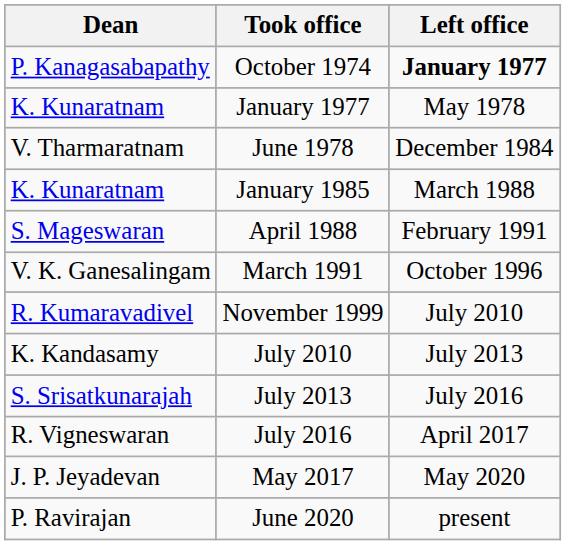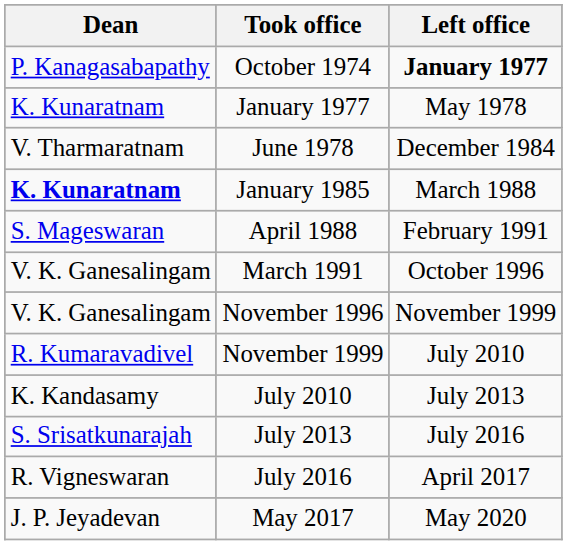 <table class="wikitable floatright" border="1" style="text-align:center; font-size:90%">
 <tr>
 <th>Dean</th>
 <th>Took office</th>
 <th>Left office</th>
 </tr>
 <tr>
 <td align=left><a href='#'>P. Kanagasabapathy</a></td>
 <td>October 1974</td>
 <td><strong>January 1977</strong></td>
 </tr>
 <tr>
 <td align=left><a href='#'>K. Kunaratnam</a></td>
 <td>January 1977</td>
 <td>May 1978</td>
 </tr>
 <tr>
 <td align=left>V. Tharmaratnam</td>
 <td>June 1978</td>
 <td>December 1984</td>
 </tr>
 <tr>
-<td align=left><a href='#'>K. Kunaratnam</a></td>
+<td align=left><strong><a href='#'>K. Kunaratnam</a></strong></td>
 <td>January 1985</td>
 <td>March 1988</td>
 </tr>
 <tr>
 <td align=left><a href='#'>S. Mageswaran</a></td>
 <td>April 1988</td>
 <td>February 1991</td>
 </tr>
 <tr>
 <td align=left>V. K. Ganesalingam</td>
 <td>March 1991</td>
 <td>October 1996</td>
+</tr>
+<tr>
+<td align=left>V. K. Ganesalingam</td>
+<td>November 1996</td>
+<td>November 1999</td>
 </tr>
 <tr>
 <td align=left><a href='#'>R. Kumaravadivel</a></td>
 <td>November 1999</td>
 <td>July 2010</td>
 </tr>
 <tr>
 <td align=left>K. Kandasamy</td>
 <td>July 2010</td>
 <td>July 2013</td>
 </tr>
 <tr>
 <td align=left><a href='#'>S. Srisatkunarajah</a></td>
 <td>July 2013</td>
 <td>July 2016</td>
 </tr>
 <tr>
 <td align=left>R. Vigneswaran</td>
 <td>July 2016</td>
 <td>April 2017</td>
 </tr>
 <tr>
 <td align=left>J. P. Jeyadevan</td>
 <td>May 2017</td>
 <td>May 2020</td>
 </tr>
-<tr>
-<td align=left>P. Ravirajan</td>
-<td>June 2020</td>
-<td>present</td>
-</tr>
 </table>
